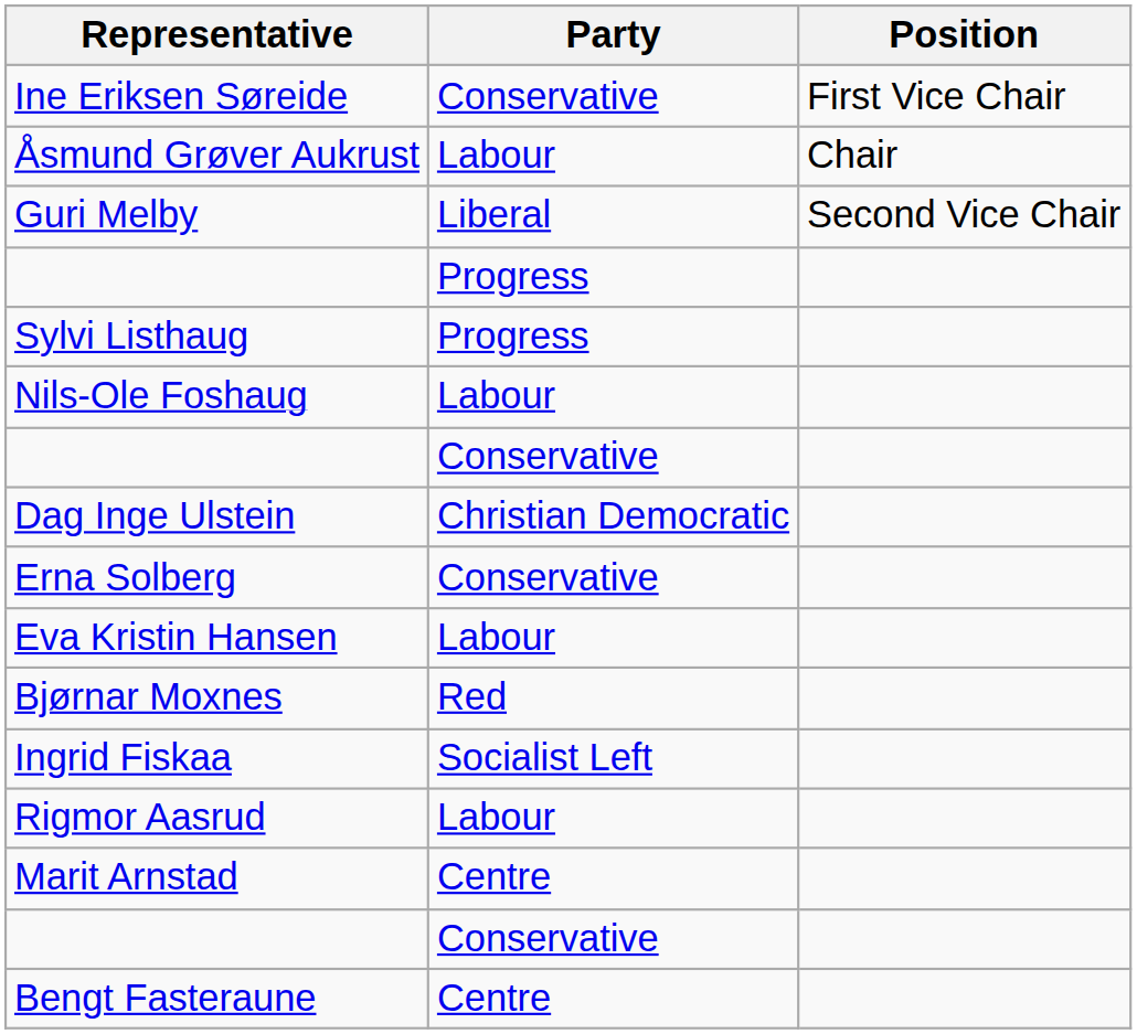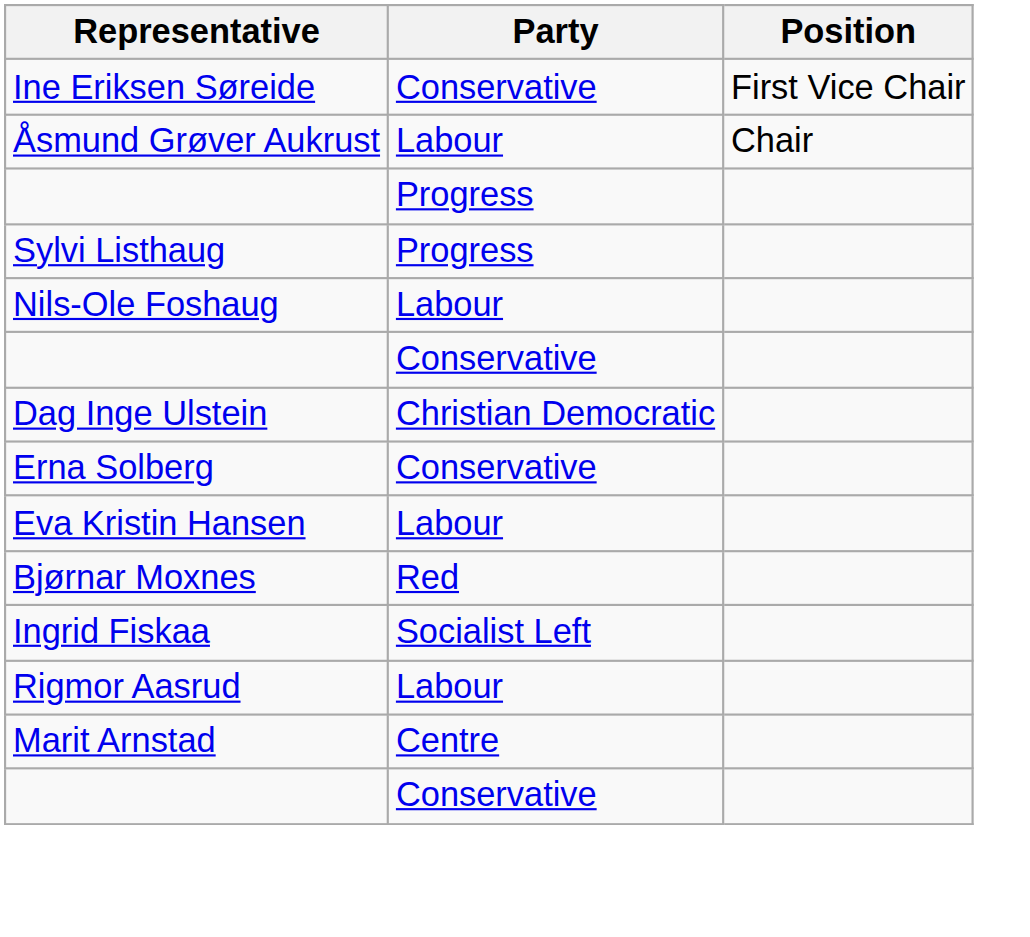 <table class="wikitable sortable">
 <tr>
 <th>Representative</th>
 <th>Party</th>
 <th>Position</th>
 </tr>
 <tr>
 <td><a href='#'>Ine Eriksen Søreide</a></td>
 <td><a href='#'>Conservative</a></td>
 <td>First Vice Chair</td>
 </tr>
 <tr>
 <td><a href='#'>Åsmund Grøver Aukrust</a></td>
 <td><a href='#'>Labour</a></td>
 <td>Chair</td>
-</tr>
-<tr>
-<td><a href='#'>Guri Melby</a></td>
-<td><a href='#'>Liberal</a></td>
-<td>Second Vice Chair</td>
 </tr>
 <tr>
 <td></td>
 <td><a href='#'>Progress</a></td>
 <td></td>
 </tr>
 <tr>
 <td><a href='#'>Sylvi Listhaug</a></td>
 <td><a href='#'>Progress</a></td>
 <td></td>
 </tr>
 <tr>
 <td><a href='#'>Nils-Ole Foshaug</a></td>
 <td><a href='#'>Labour</a></td>
 <td></td>
 </tr>
 <tr>
 <td></td>
 <td><a href='#'>Conservative</a></td>
 <td></td>
 </tr>
 <tr>
 <td><a href='#'>Dag Inge Ulstein</a></td>
 <td><a href='#'>Christian Democratic</a></td>
 <td></td>
 </tr>
 <tr>
 <td><a href='#'>Erna Solberg</a></td>
 <td><a href='#'>Conservative</a></td>
 <td></td>
 </tr>
 <tr>
 <td><a href='#'>Eva Kristin Hansen</a></td>
 <td><a href='#'>Labour</a></td>
 <td></td>
 </tr>
 <tr>
 <td><a href='#'>Bjørnar Moxnes</a></td>
 <td><a href='#'>Red</a></td>
 <td></td>
 </tr>
 <tr>
 <td><a href='#'>Ingrid Fiskaa</a></td>
 <td><a href='#'>Socialist Left</a></td>
 <td></td>
 </tr>
 <tr>
 <td><a href='#'>Rigmor Aasrud</a></td>
 <td><a href='#'>Labour</a></td>
 <td></td>
 </tr>
 <tr>
 <td><a href='#'>Marit Arnstad</a></td>
 <td><a href='#'>Centre</a></td>
 <td></td>
 </tr>
 <tr>
 <td></td>
 <td><a href='#'>Conservative</a></td>
 <td></td>
 </tr>
-<tr>
-<td><a href='#'>Bengt Fasteraune</a></td>
-<td><a href='#'>Centre</a></td>
-<td></td>
-</tr>
 </table>
